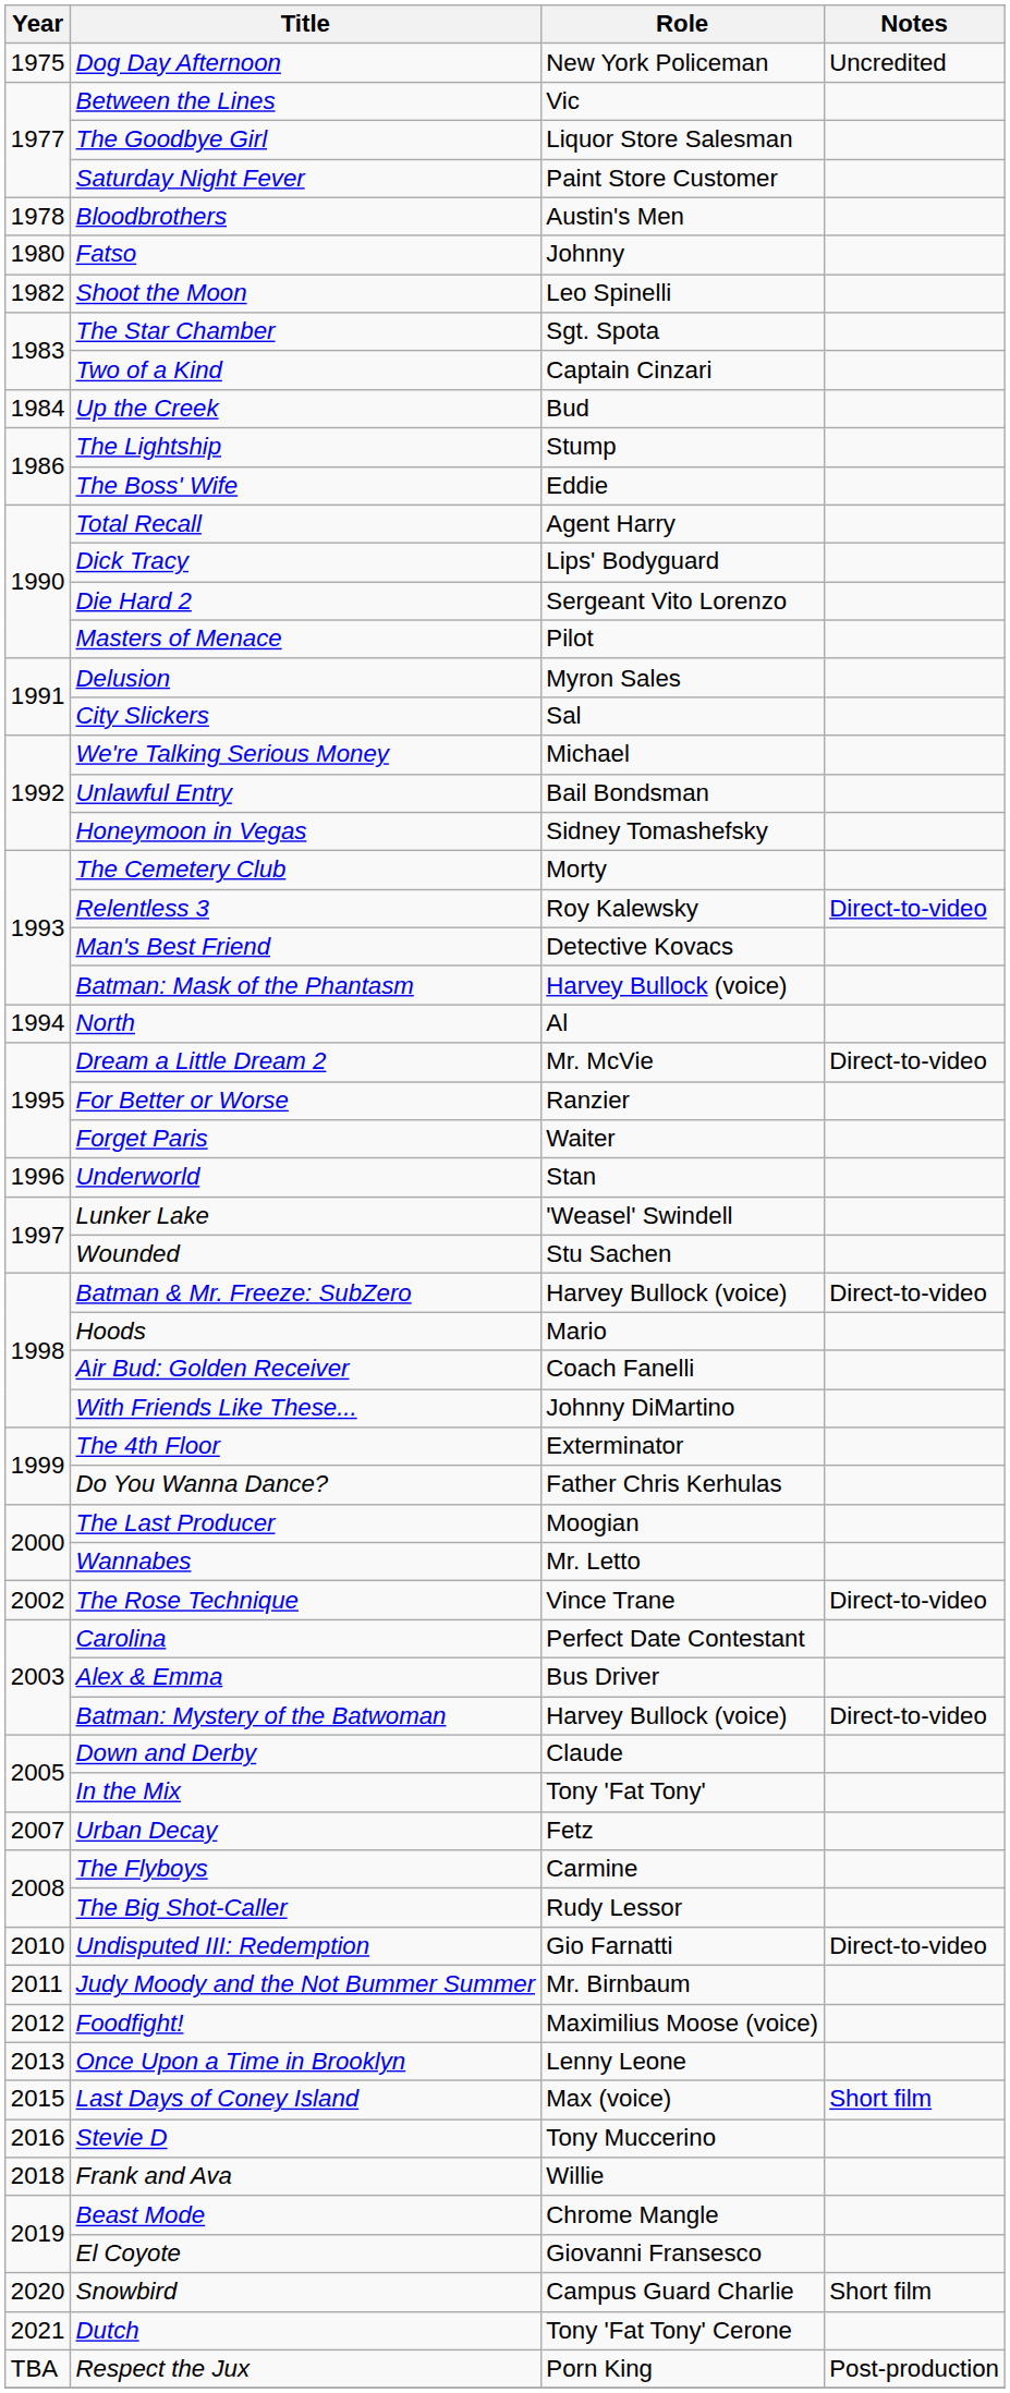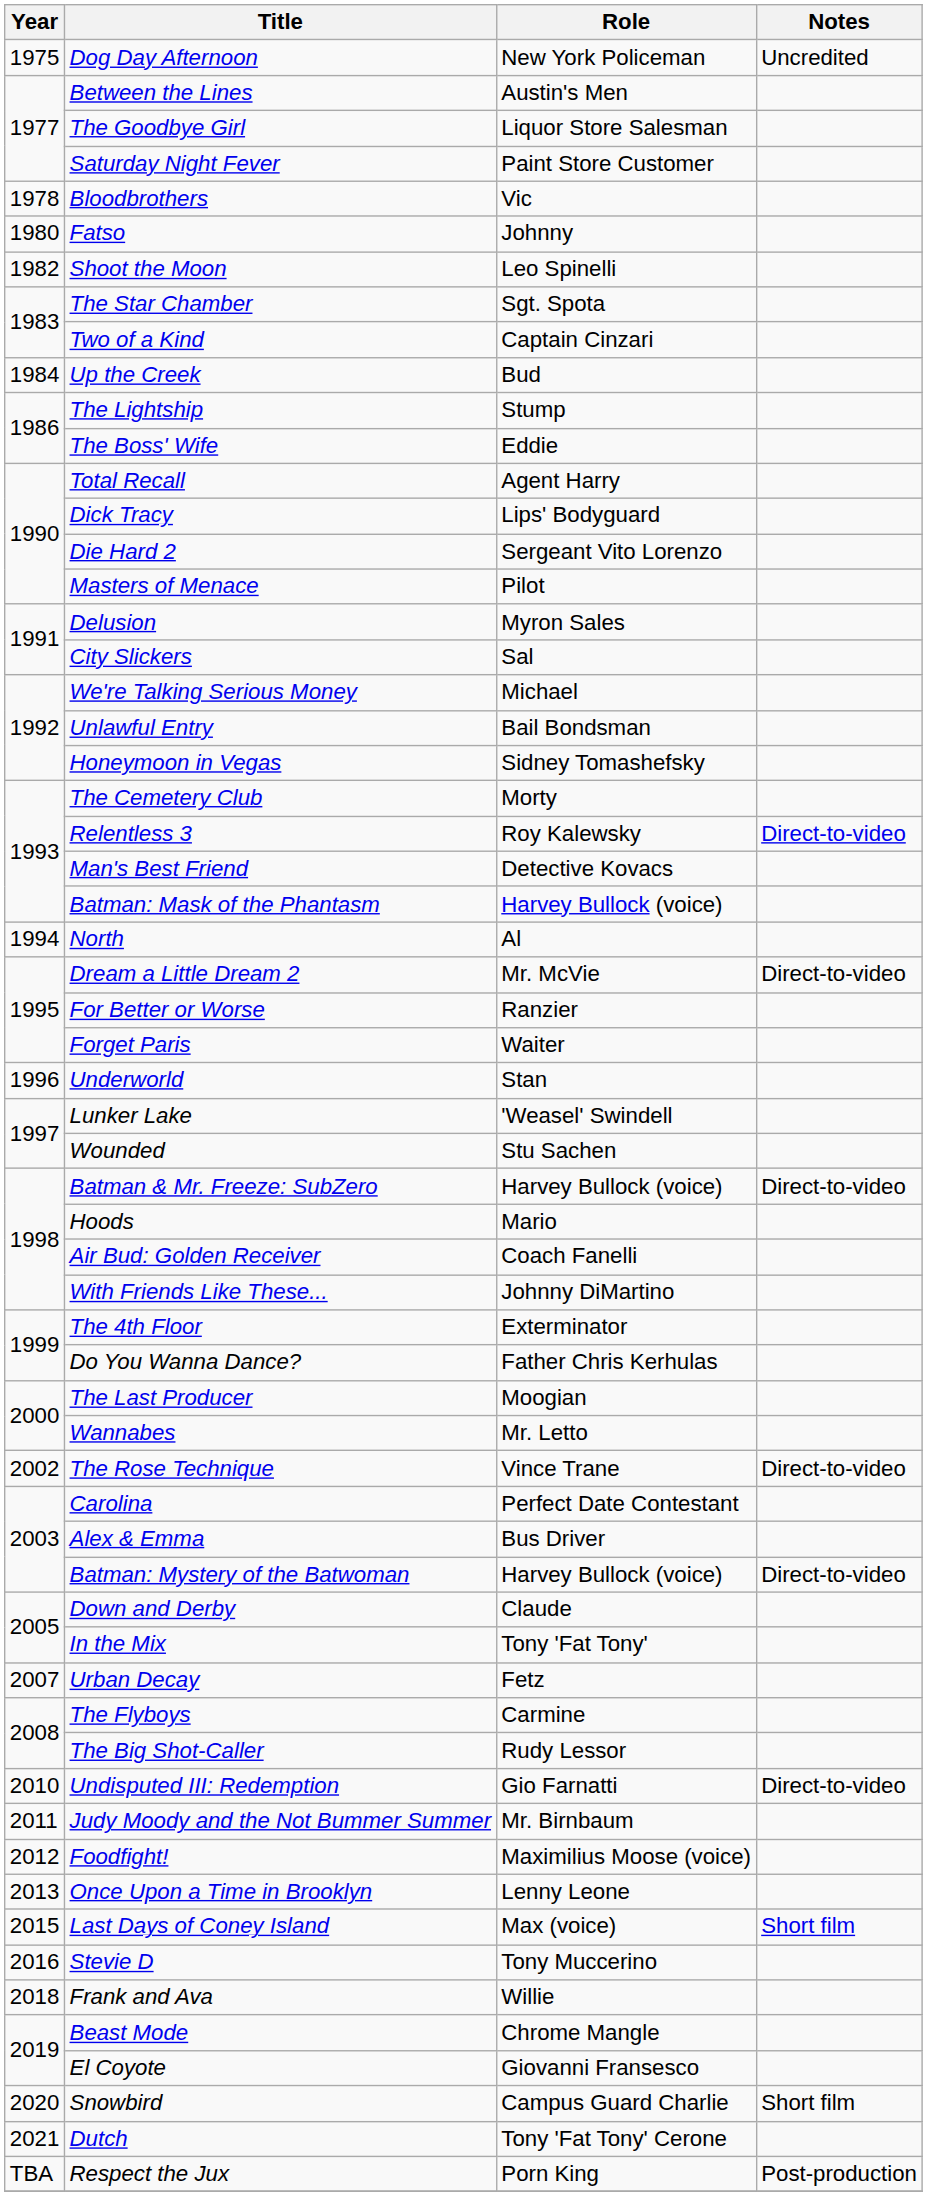 <table class="wikitable sortable">
 <tr>
 <th>Year</th>
 <th>Title</th>
 <th>Role</th>
 <th class="unsortable">Notes</th>
 </tr>
 <tr>
 <td>1975</td>
 <td><em><a href='#'>Dog Day Afternoon</a></em></td>
 <td>New York Policeman</td>
 <td>Uncredited</td>
 </tr>
 <tr>
 <td rowspan="3">1977</td>
 <td><em><a href='#'>Between the Lines</a></em></td>
-<td>Vic</td>
+<td>Austin's Men</td>
 <td></td>
 </tr>
 <tr>
 <td><em><a href='#'>The Goodbye Girl</a></em></td>
 <td>Liquor Store Salesman</td>
 <td></td>
 </tr>
 <tr>
 <td><em><a href='#'>Saturday Night Fever</a></em></td>
 <td>Paint Store Customer</td>
 <td></td>
 </tr>
 <tr>
 <td>1978</td>
 <td><em><a href='#'>Bloodbrothers</a></em></td>
-<td>Austin's Men</td>
+<td>Vic</td>
 <td></td>
 </tr>
 <tr>
 <td>1980</td>
 <td><em><a href='#'>Fatso</a></em></td>
 <td>Johnny</td>
 <td></td>
 </tr>
 <tr>
 <td>1982</td>
 <td><em><a href='#'>Shoot the Moon</a></em></td>
 <td>Leo Spinelli</td>
 <td></td>
 </tr>
 <tr>
 <td rowspan="2">1983</td>
 <td><em><a href='#'>The Star Chamber</a></em></td>
 <td>Sgt. Spota</td>
 <td></td>
 </tr>
 <tr>
 <td><em><a href='#'>Two of a Kind</a></em></td>
 <td>Captain Cinzari</td>
 <td></td>
 </tr>
 <tr>
 <td>1984</td>
 <td><em><a href='#'>Up the Creek</a></em></td>
 <td>Bud</td>
 <td></td>
 </tr>
 <tr>
 <td rowspan="2">1986</td>
 <td><em><a href='#'>The Lightship</a></em></td>
 <td>Stump</td>
 <td></td>
 </tr>
 <tr>
 <td><em><a href='#'>The Boss' Wife</a></em></td>
 <td>Eddie</td>
 <td></td>
 </tr>
 <tr>
 <td rowspan="4">1990</td>
 <td><em><a href='#'>Total Recall</a></em></td>
 <td>Agent Harry</td>
 <td></td>
 </tr>
 <tr>
 <td><em><a href='#'>Dick Tracy</a></em></td>
 <td>Lips' Bodyguard</td>
 <td></td>
 </tr>
 <tr>
 <td><em><a href='#'>Die Hard 2</a></em></td>
 <td>Sergeant Vito Lorenzo</td>
 <td></td>
 </tr>
 <tr>
 <td><em><a href='#'>Masters of Menace</a></em></td>
 <td>Pilot</td>
 <td></td>
 </tr>
 <tr>
 <td rowspan="2">1991</td>
 <td><em><a href='#'>Delusion</a></em></td>
 <td>Myron Sales</td>
 <td></td>
 </tr>
 <tr>
 <td><em><a href='#'>City Slickers</a></em></td>
 <td>Sal</td>
 <td></td>
 </tr>
 <tr>
 <td rowspan="3">1992</td>
 <td><em><a href='#'>We're Talking Serious Money</a></em></td>
 <td>Michael</td>
 <td></td>
 </tr>
 <tr>
 <td><em><a href='#'>Unlawful Entry</a></em></td>
 <td>Bail Bondsman</td>
 <td></td>
 </tr>
 <tr>
 <td><em><a href='#'>Honeymoon in Vegas</a></em></td>
 <td>Sidney Tomashefsky</td>
 <td></td>
 </tr>
 <tr>
 <td rowspan="4">1993</td>
 <td><em><a href='#'>The Cemetery Club</a></em></td>
 <td>Morty</td>
 <td></td>
 </tr>
 <tr>
 <td><em><a href='#'>Relentless 3</a></em></td>
 <td>Roy Kalewsky</td>
 <td><a href='#'>Direct-to-video</a></td>
 </tr>
 <tr>
 <td><em><a href='#'>Man's Best Friend</a></em></td>
 <td>Detective Kovacs</td>
 <td></td>
 </tr>
 <tr>
 <td><em><a href='#'>Batman: Mask of the Phantasm</a></em></td>
 <td><a href='#'>Harvey Bullock</a> (voice)</td>
 <td></td>
 </tr>
 <tr>
 <td>1994</td>
 <td><em><a href='#'>North</a></em></td>
 <td>Al</td>
 <td></td>
 </tr>
 <tr>
 <td rowspan="3">1995</td>
 <td><em><a href='#'>Dream a Little Dream 2</a></em></td>
 <td>Mr. McVie</td>
 <td>Direct-to-video</td>
 </tr>
 <tr>
 <td><em><a href='#'>For Better or Worse</a></em></td>
 <td>Ranzier</td>
 <td></td>
 </tr>
 <tr>
 <td><em><a href='#'>Forget Paris</a></em></td>
 <td>Waiter</td>
 <td></td>
 </tr>
 <tr>
 <td>1996</td>
 <td><em><a href='#'>Underworld</a></em></td>
 <td>Stan</td>
 <td></td>
 </tr>
 <tr>
 <td rowspan="2">1997</td>
 <td><em>Lunker Lake</em></td>
 <td>'Weasel' Swindell</td>
 <td></td>
 </tr>
 <tr>
 <td><em>Wounded</em></td>
 <td>Stu Sachen</td>
 <td></td>
 </tr>
 <tr>
 <td rowspan="4">1998</td>
 <td><em><a href='#'>Batman & Mr. Freeze: SubZero</a></em></td>
 <td>Harvey Bullock (voice)</td>
 <td>Direct-to-video</td>
 </tr>
 <tr>
 <td><em>Hoods</em></td>
 <td>Mario</td>
 <td></td>
 </tr>
 <tr>
 <td><em><a href='#'>Air Bud: Golden Receiver</a></em></td>
 <td>Coach Fanelli</td>
 <td></td>
 </tr>
 <tr>
 <td><em><a href='#'>With Friends Like These...</a></em></td>
 <td>Johnny DiMartino</td>
 <td></td>
 </tr>
 <tr>
 <td rowspan="2">1999</td>
 <td><em><a href='#'>The 4th Floor</a></em></td>
 <td>Exterminator</td>
 <td></td>
 </tr>
 <tr>
 <td><em>Do You Wanna Dance?</em></td>
 <td>Father Chris Kerhulas</td>
 <td></td>
 </tr>
 <tr>
 <td rowspan="2">2000</td>
 <td><em><a href='#'>The Last Producer</a></em></td>
 <td>Moogian</td>
 <td></td>
 </tr>
 <tr>
 <td><em><a href='#'>Wannabes</a></em></td>
 <td>Mr. Letto</td>
 <td></td>
 </tr>
 <tr>
 <td>2002</td>
 <td><em><a href='#'>The Rose Technique</a></em></td>
 <td>Vince Trane</td>
 <td>Direct-to-video</td>
 </tr>
 <tr>
 <td rowspan="3">2003</td>
 <td><em><a href='#'>Carolina</a></em></td>
 <td>Perfect Date Contestant</td>
 <td></td>
 </tr>
 <tr>
 <td><em><a href='#'>Alex & Emma</a></em></td>
 <td>Bus Driver</td>
 <td></td>
 </tr>
 <tr>
 <td><em><a href='#'>Batman: Mystery of the Batwoman</a></em></td>
 <td>Harvey Bullock (voice)</td>
 <td>Direct-to-video</td>
 </tr>
 <tr>
 <td rowspan="2">2005</td>
 <td><em><a href='#'>Down and Derby</a></em></td>
 <td>Claude</td>
 <td></td>
 </tr>
 <tr>
 <td><em><a href='#'>In the Mix</a></em></td>
 <td>Tony 'Fat Tony'</td>
 <td></td>
 </tr>
 <tr>
 <td>2007</td>
 <td><em><a href='#'>Urban Decay</a></em></td>
 <td>Fetz</td>
 <td></td>
 </tr>
 <tr>
 <td rowspan="2">2008</td>
 <td><em><a href='#'>The Flyboys</a></em></td>
 <td>Carmine</td>
 <td></td>
 </tr>
 <tr>
 <td><em><a href='#'>The Big Shot-Caller</a></em></td>
 <td>Rudy Lessor</td>
 <td></td>
 </tr>
 <tr>
 <td>2010</td>
 <td><em><a href='#'>Undisputed III: Redemption</a></em></td>
 <td>Gio Farnatti</td>
 <td>Direct-to-video</td>
 </tr>
 <tr>
 <td>2011</td>
 <td><em><a href='#'>Judy Moody and the Not Bummer Summer</a></em></td>
 <td>Mr. Birnbaum</td>
 <td></td>
 </tr>
 <tr>
 <td>2012</td>
 <td><em><a href='#'>Foodfight!</a></em></td>
 <td>Maximilius Moose (voice)</td>
 <td></td>
 </tr>
 <tr>
 <td>2013</td>
 <td><em><a href='#'>Once Upon a Time in Brooklyn</a></em></td>
 <td>Lenny Leone</td>
 <td></td>
 </tr>
 <tr>
 <td>2015</td>
 <td><em><a href='#'>Last Days of Coney Island</a></em></td>
 <td>Max (voice)</td>
 <td><a href='#'>Short film</a></td>
 </tr>
 <tr>
 <td>2016</td>
 <td><em><a href='#'>Stevie D</a></em></td>
 <td>Tony Muccerino</td>
 <td></td>
 </tr>
 <tr>
 <td>2018</td>
 <td><em>Frank and Ava</em></td>
 <td>Willie</td>
 <td></td>
 </tr>
 <tr>
 <td rowspan="2">2019</td>
 <td><em><a href='#'>Beast Mode</a></em></td>
 <td>Chrome Mangle</td>
 <td></td>
 </tr>
 <tr>
 <td><em>El Coyote</em></td>
 <td>Giovanni Fransesco</td>
 <td></td>
 </tr>
 <tr>
 <td>2020</td>
 <td><em>Snowbird</em></td>
 <td>Campus Guard Charlie</td>
 <td>Short film</td>
 </tr>
 <tr>
 <td>2021</td>
 <td><em><a href='#'>Dutch</a></em></td>
 <td>Tony 'Fat Tony' Cerone</td>
 <td></td>
 </tr>
 <tr>
 <td>TBA</td>
 <td><em>Respect the Jux</em></td>
 <td>Porn King</td>
 <td>Post-production</td>
 </tr>
 <tr>
 </tr>
 </table>
